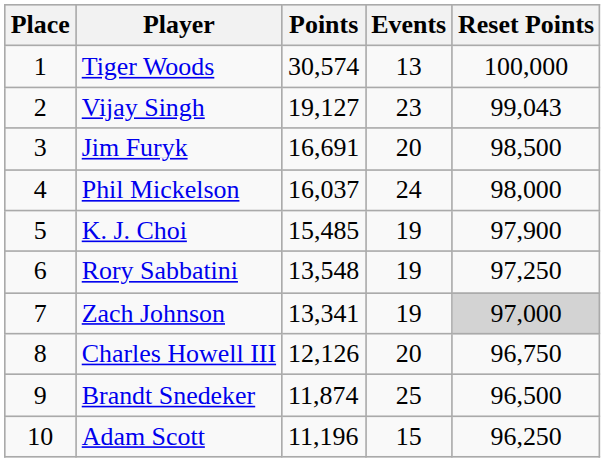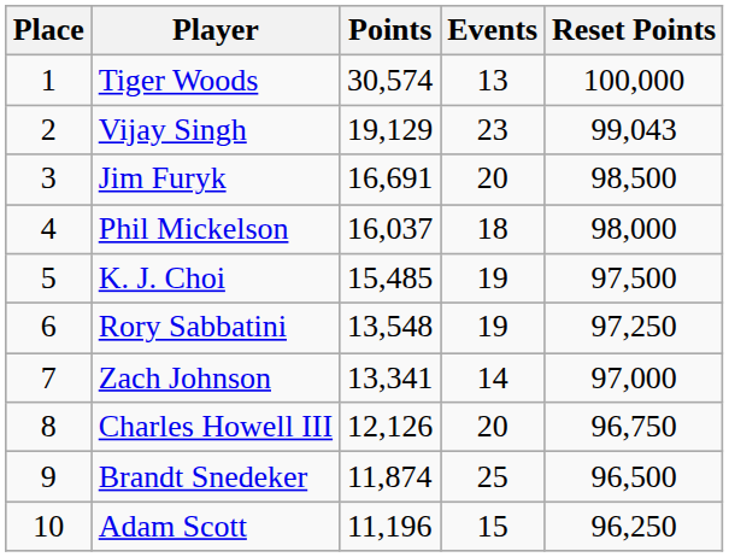 <table class="wikitable">
 <tr>
 <th>Place</th>
 <th>Player</th>
 <th>Points</th>
 <th>Events</th>
 <th>Reset Points</th>
 </tr>
 <tr>
 <td align="center">1</td>
 <td> <a href='#'>Tiger Woods</a></td>
 <td>30,574</td>
 <td align="center">13</td>
 <td align="center">100,000</td>
 </tr>
 <tr>
 <td align="center">2</td>
 <td> <a href='#'>Vijay Singh</a></td>
-<td>19,127</td>
+<td>19,129</td>
 <td align="center">23</td>
 <td align="center">99,043</td>
 </tr>
 <tr>
 <td align="center">3</td>
 <td> <a href='#'>Jim Furyk</a></td>
 <td>16,691</td>
 <td align="center">20</td>
 <td align="center">98,500</td>
 </tr>
 <tr>
 <td align="center">4</td>
 <td> <a href='#'>Phil Mickelson</a></td>
 <td>16,037</td>
-<td align="center">24</td>
+<td align="center">18</td>
 <td align="center">98,000</td>
 </tr>
 <tr>
 <td align="center">5</td>
 <td> <a href='#'>K. J. Choi</a></td>
 <td>15,485</td>
 <td align="center">19</td>
-<td align="center">97,900</td>
+<td align="center">97,500</td>
 </tr>
 <tr>
 <td align="center">6</td>
 <td> <a href='#'>Rory Sabbatini</a></td>
 <td>13,548</td>
 <td align="center">19</td>
 <td align="center">97,250</td>
 </tr>
 <tr>
 <td align="center">7</td>
 <td> <a href='#'>Zach Johnson</a></td>
 <td>13,341</td>
-<td align="center">19</td>
-<td align="center" style="background: lightgrey;">97,000</td>
+<td align="center">14</td>
+<td align="center">97,000</td>
 </tr>
 <tr>
 <td align="center">8</td>
 <td> <a href='#'>Charles Howell III</a></td>
 <td>12,126</td>
 <td align="center">20</td>
 <td align="center">96,750</td>
 </tr>
 <tr>
 <td align="center">9</td>
 <td> <a href='#'>Brandt Snedeker</a></td>
 <td>11,874</td>
 <td align="center">25</td>
 <td align="center">96,500</td>
 </tr>
 <tr>
 <td align="center">10</td>
 <td> <a href='#'>Adam Scott</a></td>
 <td>11,196</td>
 <td align="center">15</td>
 <td align="center">96,250</td>
 </tr>
 </table>
